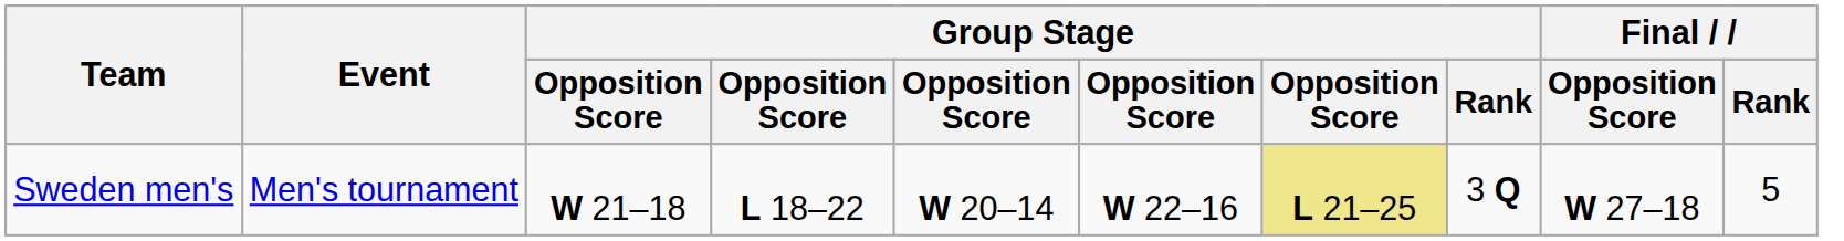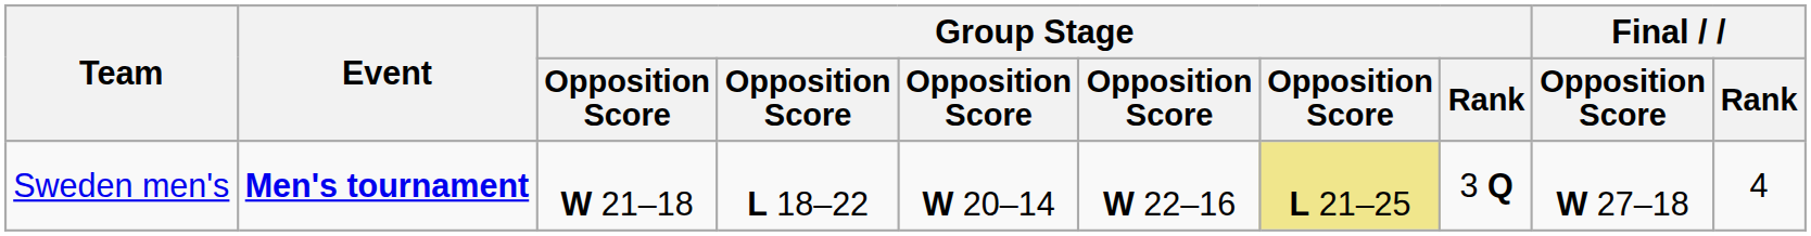 <table class="wikitable" style="font-size:90%">
 <tr>
 <th rowspan=2>Team</th>
 <th rowspan=2>Event</th>
 <th colspan=6>Group Stage</th>
 <th colspan=2>Final /  / </th>
 </tr>
 <tr style="font-size:95%">
 <th>Opposition<br>Score</th>
 <th>Opposition<br>Score</th>
 <th>Opposition<br>Score</th>
 <th>Opposition<br>Score</th>
 <th>Opposition<br>Score</th>
 <th>Rank</th>
 <th>Opposition<br>Score</th>
 <th>Rank</th>
 </tr>
 <tr align=center>
 <td align=left><a href='#'>Sweden men's</a></td>
-<td align=left><a href='#'>Men's tournament</a></td>
+<td align=left><strong><a href='#'>Men's tournament</a></strong></td>
 <td><br><strong>W</strong> 21–18</td>
 <td><br><strong>L</strong> 18–22</td>
 <td><br><strong>W</strong> 20–14</td>
 <td><br><strong>W</strong> 22–16</td>
 <td style="background: khaki;"><br><strong>L</strong> 21–25</td>
 <td>3 <strong>Q</strong></td>
 <td><br><strong>W</strong> 27–18</td>
-<td>5</td>
+<td>4</td>
 </tr>
 </table>
